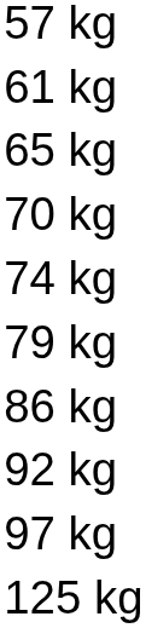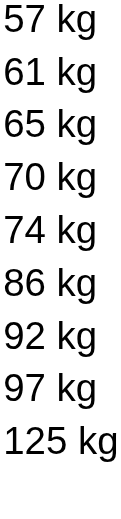 <table>
 <tr>
 <td rowspan=2>57 kg</td>
 <td rowspan=2></td>
 <td rowspan=2></td>
 <td></td>
 </tr>
 <tr>
 <td></td>
 </tr>
 <tr>
 <td rowspan=2>61 kg</td>
 <td rowspan=2></td>
 <td rowspan=2></td>
 <td></td>
 </tr>
 <tr>
 <td></td>
 </tr>
 <tr>
 <td rowspan=2>65 kg</td>
 <td rowspan=2></td>
 <td rowspan=2></td>
 <td></td>
 </tr>
 <tr>
 <td></td>
 </tr>
 <tr>
 <td rowspan=2>70 kg</td>
 <td rowspan=2></td>
 <td rowspan=2></td>
 <td></td>
 </tr>
 <tr>
 <td></td>
 </tr>
 <tr>
 <td rowspan=2>74 kg</td>
 <td rowspan=2></td>
 <td rowspan=2></td>
 <td></td>
 </tr>
 <tr>
 <td></td>
 </tr>
 <tr>
-<td>79 kg</td>
-<td></td>
-<td></td>
-<td></td>
-</tr>
-<tr>
 <td rowspan=2>86 kg</td>
 <td rowspan=2></td>
 <td rowspan=2></td>
 <td></td>
 </tr>
 <tr>
 <td></td>
 </tr>
 <tr>
 <td>92 kg</td>
 <td></td>
 <td></td>
 <td></td>
 </tr>
 <tr>
 <td>97 kg</td>
 <td></td>
 <td></td>
 <td></td>
 </tr>
 <tr>
 <td rowspan=2>125 kg</td>
 <td rowspan=2></td>
 <td rowspan=2></td>
 <td></td>
 </tr>
 <tr>
 <td></td>
 </tr>
 </table>
